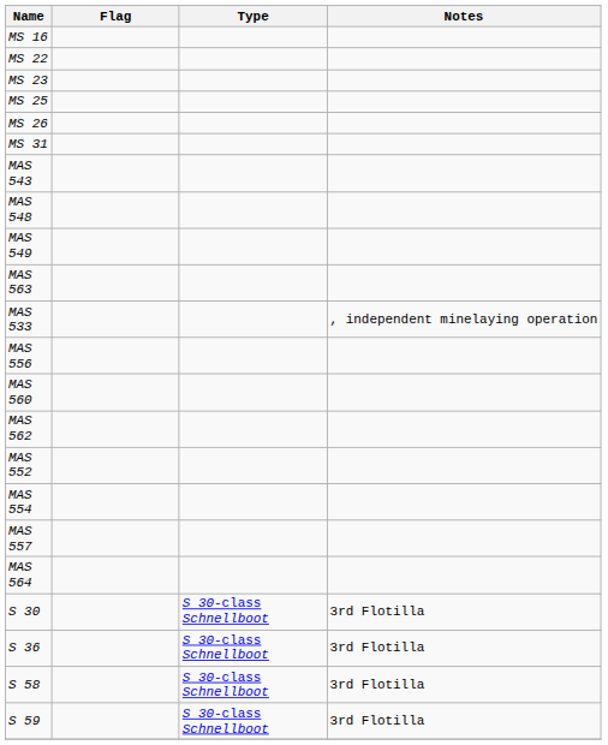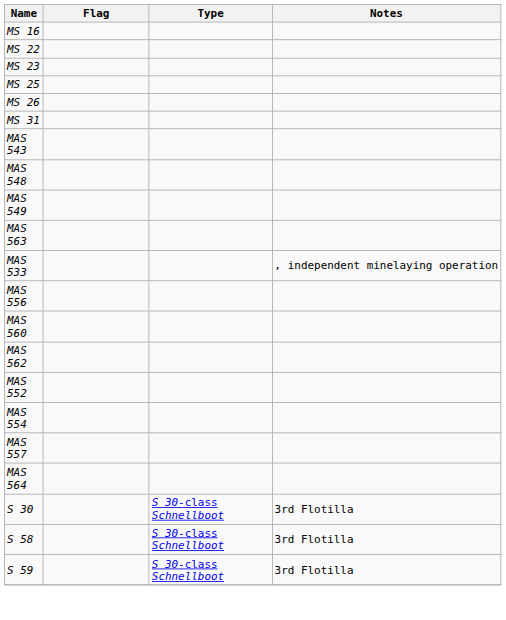 <table class="wikitable sortable">
 <tr>
 <th scope="col" width="40px">Name</th>
 <th scope="col" width="120px">Flag</th>
 <th scope="col" width="140px">Type</th>
 <th>Notes</th>
 </tr>
 <tr>
 <td><em>MS 16</em></td>
 <td></td>
 <td></td>
 <td></td>
 </tr>
 <tr>
 <td><em>MS 22</em></td>
 <td></td>
 <td></td>
 <td></td>
 </tr>
 <tr>
 <td><em>MS 23</em></td>
 <td></td>
 <td></td>
 <td></td>
 </tr>
 <tr>
 <td><em>MS 25</em></td>
 <td></td>
 <td></td>
 <td></td>
 </tr>
 <tr>
 <td><em>MS 26</em></td>
 <td></td>
 <td></td>
 <td></td>
 </tr>
 <tr>
 <td><em>MS 31</em></td>
 <td></td>
 <td></td>
 <td></td>
 </tr>
 <tr>
 <td><em>MAS 543</em></td>
 <td></td>
 <td></td>
 <td></td>
 </tr>
 <tr>
 <td><em>MAS 548</em></td>
 <td></td>
 <td></td>
 <td></td>
 </tr>
 <tr>
 <td><em>MAS 549</em></td>
 <td></td>
 <td></td>
 <td></td>
 </tr>
 <tr>
 <td><em>MAS 563</em></td>
 <td></td>
 <td></td>
 <td></td>
 </tr>
 <tr>
 <td><em>MAS 533</em></td>
 <td></td>
 <td></td>
 <td>, independent minelaying operation</td>
 </tr>
 <tr>
 <td><em>MAS 556</em></td>
 <td></td>
 <td></td>
 <td></td>
 </tr>
 <tr>
 <td><em>MAS 560</em></td>
 <td></td>
 <td></td>
 <td></td>
 </tr>
 <tr>
 <td><em>MAS 562</em></td>
 <td></td>
 <td></td>
 <td></td>
 </tr>
 <tr>
 <td><em>MAS 552</em></td>
 <td></td>
 <td></td>
 <td></td>
 </tr>
 <tr>
 <td><em>MAS 554</em></td>
 <td></td>
 <td></td>
 <td></td>
 </tr>
 <tr>
 <td><em>MAS 557</em></td>
 <td></td>
 <td></td>
 <td></td>
 </tr>
 <tr>
 <td><em>MAS 564</em></td>
 <td></td>
 <td></td>
 <td></td>
 </tr>
 <tr>
 <td><em>S 30</em></td>
 <td></td>
 <td><a href='#'><em>S 30</em>-class <em>Schnellboot</em></a></td>
 <td>3rd Flotilla</td>
 </tr>
 <tr>
-<td><em>S 36</em></td>
-<td></td>
-<td><a href='#'><em>S 30</em>-class <em>Schnellboot</em></a></td>
-<td>3rd Flotilla</td>
-</tr>
-<tr>
 <td><em>S 58</em></td>
 <td></td>
 <td><a href='#'><em>S 30</em>-class <em>Schnellboot</em></a></td>
 <td>3rd Flotilla</td>
 </tr>
 <tr>
 <td><em>S 59</em></td>
 <td></td>
 <td><a href='#'><em>S 30</em>-class <em>Schnellboot</em></a></td>
 <td>3rd Flotilla</td>
 </tr>
 <tr>
 </tr>
 </table>
